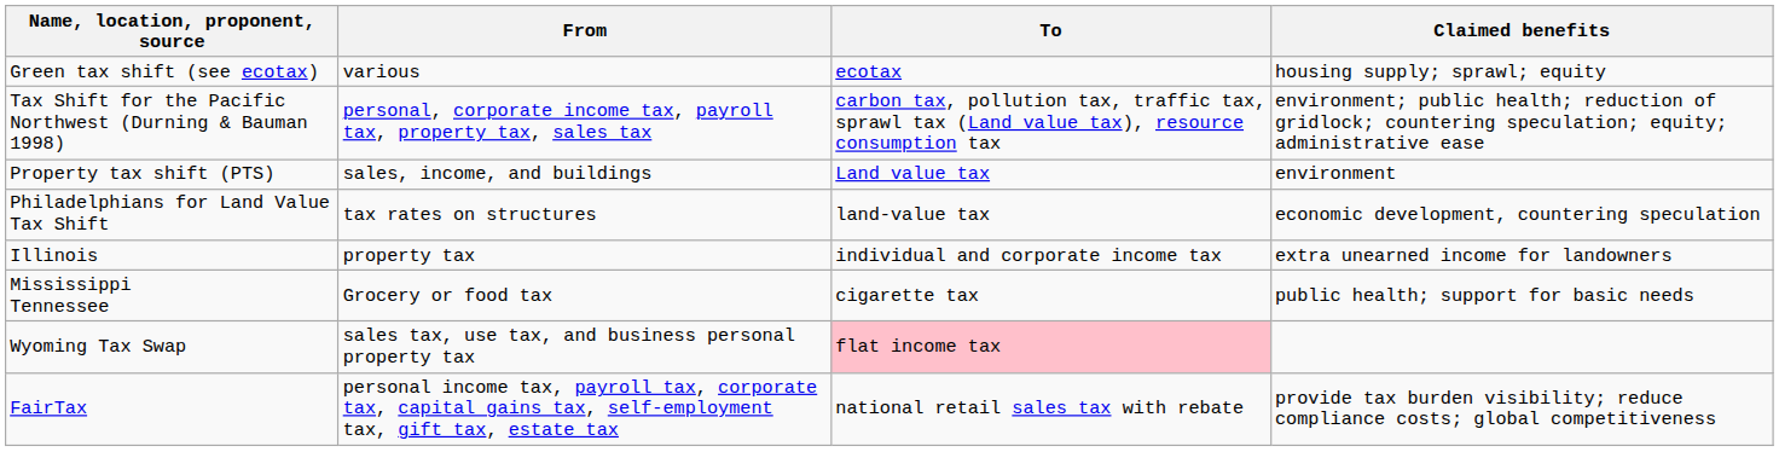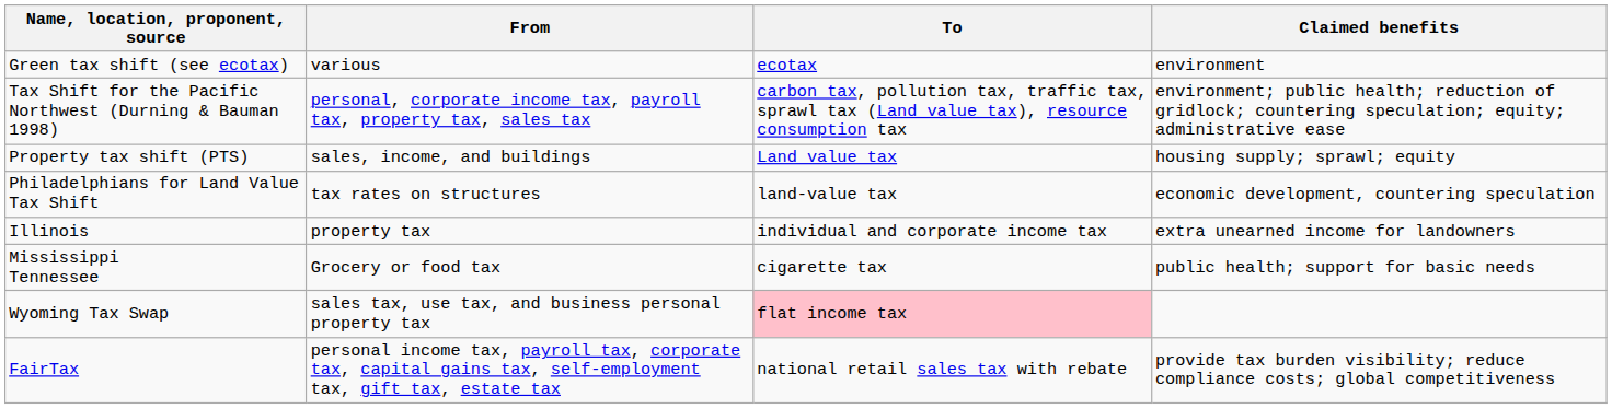 <table class="wikitable">
 <tr>
 <th>Name, location, proponent, source</th>
 <th>From</th>
 <th>To</th>
 <th>Claimed benefits</th>
 </tr>
 <tr>
 <td>Green tax shift (see <a href='#'>ecotax</a>)</td>
 <td>various</td>
 <td><a href='#'>ecotax</a></td>
-<td>housing supply; sprawl; equity</td>
+<td>environment</td>
 </tr>
 <tr>
 <td>Tax Shift for the Pacific Northwest (Durning & Bauman 1998)</td>
 <td><a href='#'>personal</a>, <a href='#'>corporate income tax</a>, <a href='#'>payroll tax</a>, <a href='#'>property tax</a>, <a href='#'>sales tax</a></td>
 <td><a href='#'>carbon tax</a>, pollution tax, traffic tax, sprawl tax (<a href='#'>Land value tax</a>), <a href='#'>resource consumption</a> tax</td>
 <td>environment; public health; reduction of gridlock; countering speculation; equity; administrative ease</td>
 </tr>
 <tr>
 <td>Property tax shift (PTS)</td>
 <td>sales, income, and buildings</td>
 <td><a href='#'>Land value tax</a></td>
-<td>environment</td>
+<td>housing supply; sprawl; equity</td>
 </tr>
 <tr>
 <td>Philadelphians for Land Value Tax Shift</td>
 <td>tax rates on structures</td>
 <td>land-value tax</td>
 <td>economic development, countering speculation</td>
 </tr>
 <tr>
 <td>Illinois</td>
 <td>property tax</td>
 <td>individual and corporate income tax</td>
 <td>extra unearned income for landowners</td>
 </tr>
 <tr>
 <td>Mississippi<br>		Tennessee</td>
 <td>Grocery or food tax</td>
 <td>cigarette tax</td>
 <td>public health; support for basic needs</td>
 </tr>
 <tr>
 <td>Wyoming Tax Swap</td>
 <td>sales tax, use tax, and business personal property tax</td>
 <td style="background: pink;">flat income tax</td>
 <td></td>
 </tr>
 <tr>
 <td><a href='#'>FairTax</a></td>
 <td>personal income tax, <a href='#'>payroll tax</a>, <a href='#'>corporate tax</a>, <a href='#'>capital gains tax</a>, <a href='#'>self-employment</a> tax, <a href='#'>gift tax</a>, <a href='#'>estate tax</a></td>
 <td>national retail <a href='#'>sales tax</a> with rebate</td>
 <td>provide tax burden visibility; reduce compliance costs; global competitiveness</td>
 </tr>
 </table>
